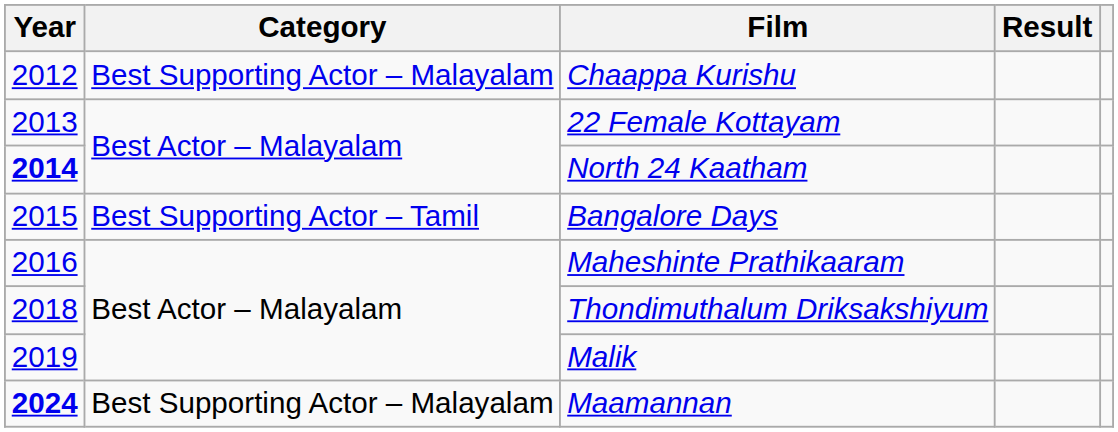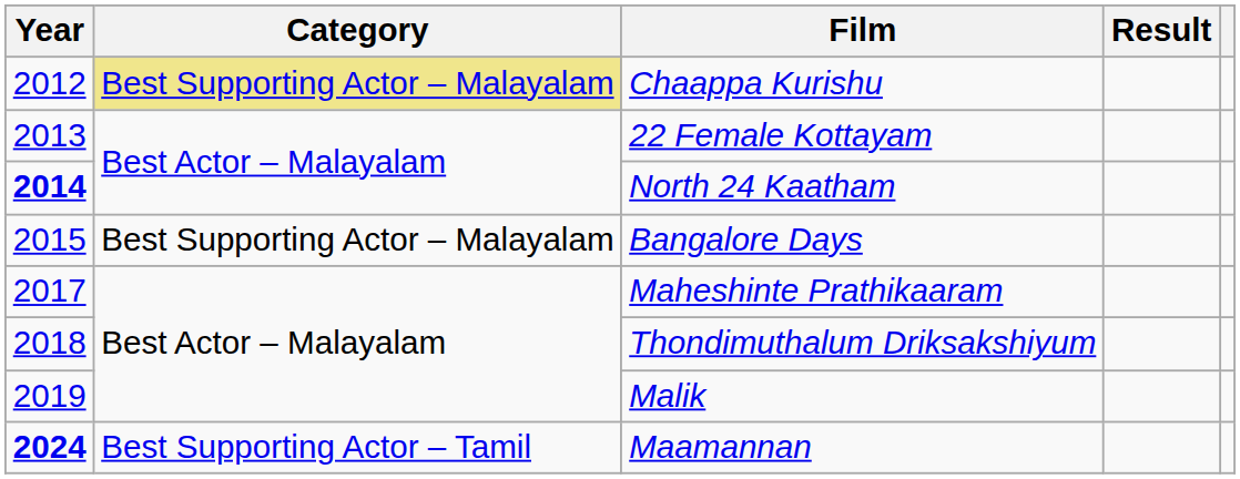 <table class="wikitable sortable plainrowheaders">
 <tr>
 <th scope="col">Year</th>
 <th scope="col">Category</th>
 <th scope="col">Film</th>
 <th scope="col">Result</th>
 <th scope="col" class="unsortable"></th>
 </tr>
 <tr>
 <td><a href='#'>2012</a></td>
-<td><a href='#'>Best Supporting Actor – Malayalam</a></td>
+<td style="background: khaki;"><a href='#'>Best Supporting Actor – Malayalam</a></td>
 <td><em><a href='#'>Chaappa Kurishu</a></em></td>
 <td></td>
 <td></td>
 </tr>
 <tr>
 <td><a href='#'>2013</a></td>
 <td rowspan="2"><a href='#'>Best Actor – Malayalam</a></td>
 <td><em><a href='#'>22 Female Kottayam</a></em></td>
 <td></td>
 <td></td>
 </tr>
 <tr>
 <td><strong><a href='#'>2014</a></strong></td>
 <td><em><a href='#'>North 24 Kaatham</a></em></td>
 <td></td>
 <td></td>
 </tr>
 <tr>
 <td><a href='#'>2015</a></td>
-<td><a href='#'>Best Supporting Actor – Tamil</a></td>
+<td>Best Supporting Actor – Malayalam</td>
 <td><em><a href='#'>Bangalore Days</a></em></td>
 <td></td>
 <td></td>
 </tr>
 <tr>
-<td><a href='#'>2016</a></td>
+<td><a href='#'>2017</a></td>
 <td rowspan="3">Best Actor – Malayalam</td>
 <td><em><a href='#'>Maheshinte Prathikaaram</a></em></td>
 <td></td>
 <td></td>
 </tr>
 <tr>
 <td><a href='#'>2018</a></td>
 <td><em><a href='#'>Thondimuthalum Driksakshiyum</a></em></td>
 <td></td>
 <td></td>
 </tr>
 <tr>
 <td><a href='#'>2019</a></td>
 <td><em><a href='#'>Malik</a></em></td>
 <td></td>
 <td></td>
 </tr>
 <tr>
 <td><strong><a href='#'>2024</a></strong></td>
-<td>Best Supporting Actor – Malayalam</td>
+<td><a href='#'>Best Supporting Actor – Tamil</a></td>
 <td><em><a href='#'>Maamannan</a></em></td>
 <td></td>
 <td></td>
 </tr>
 </table>
